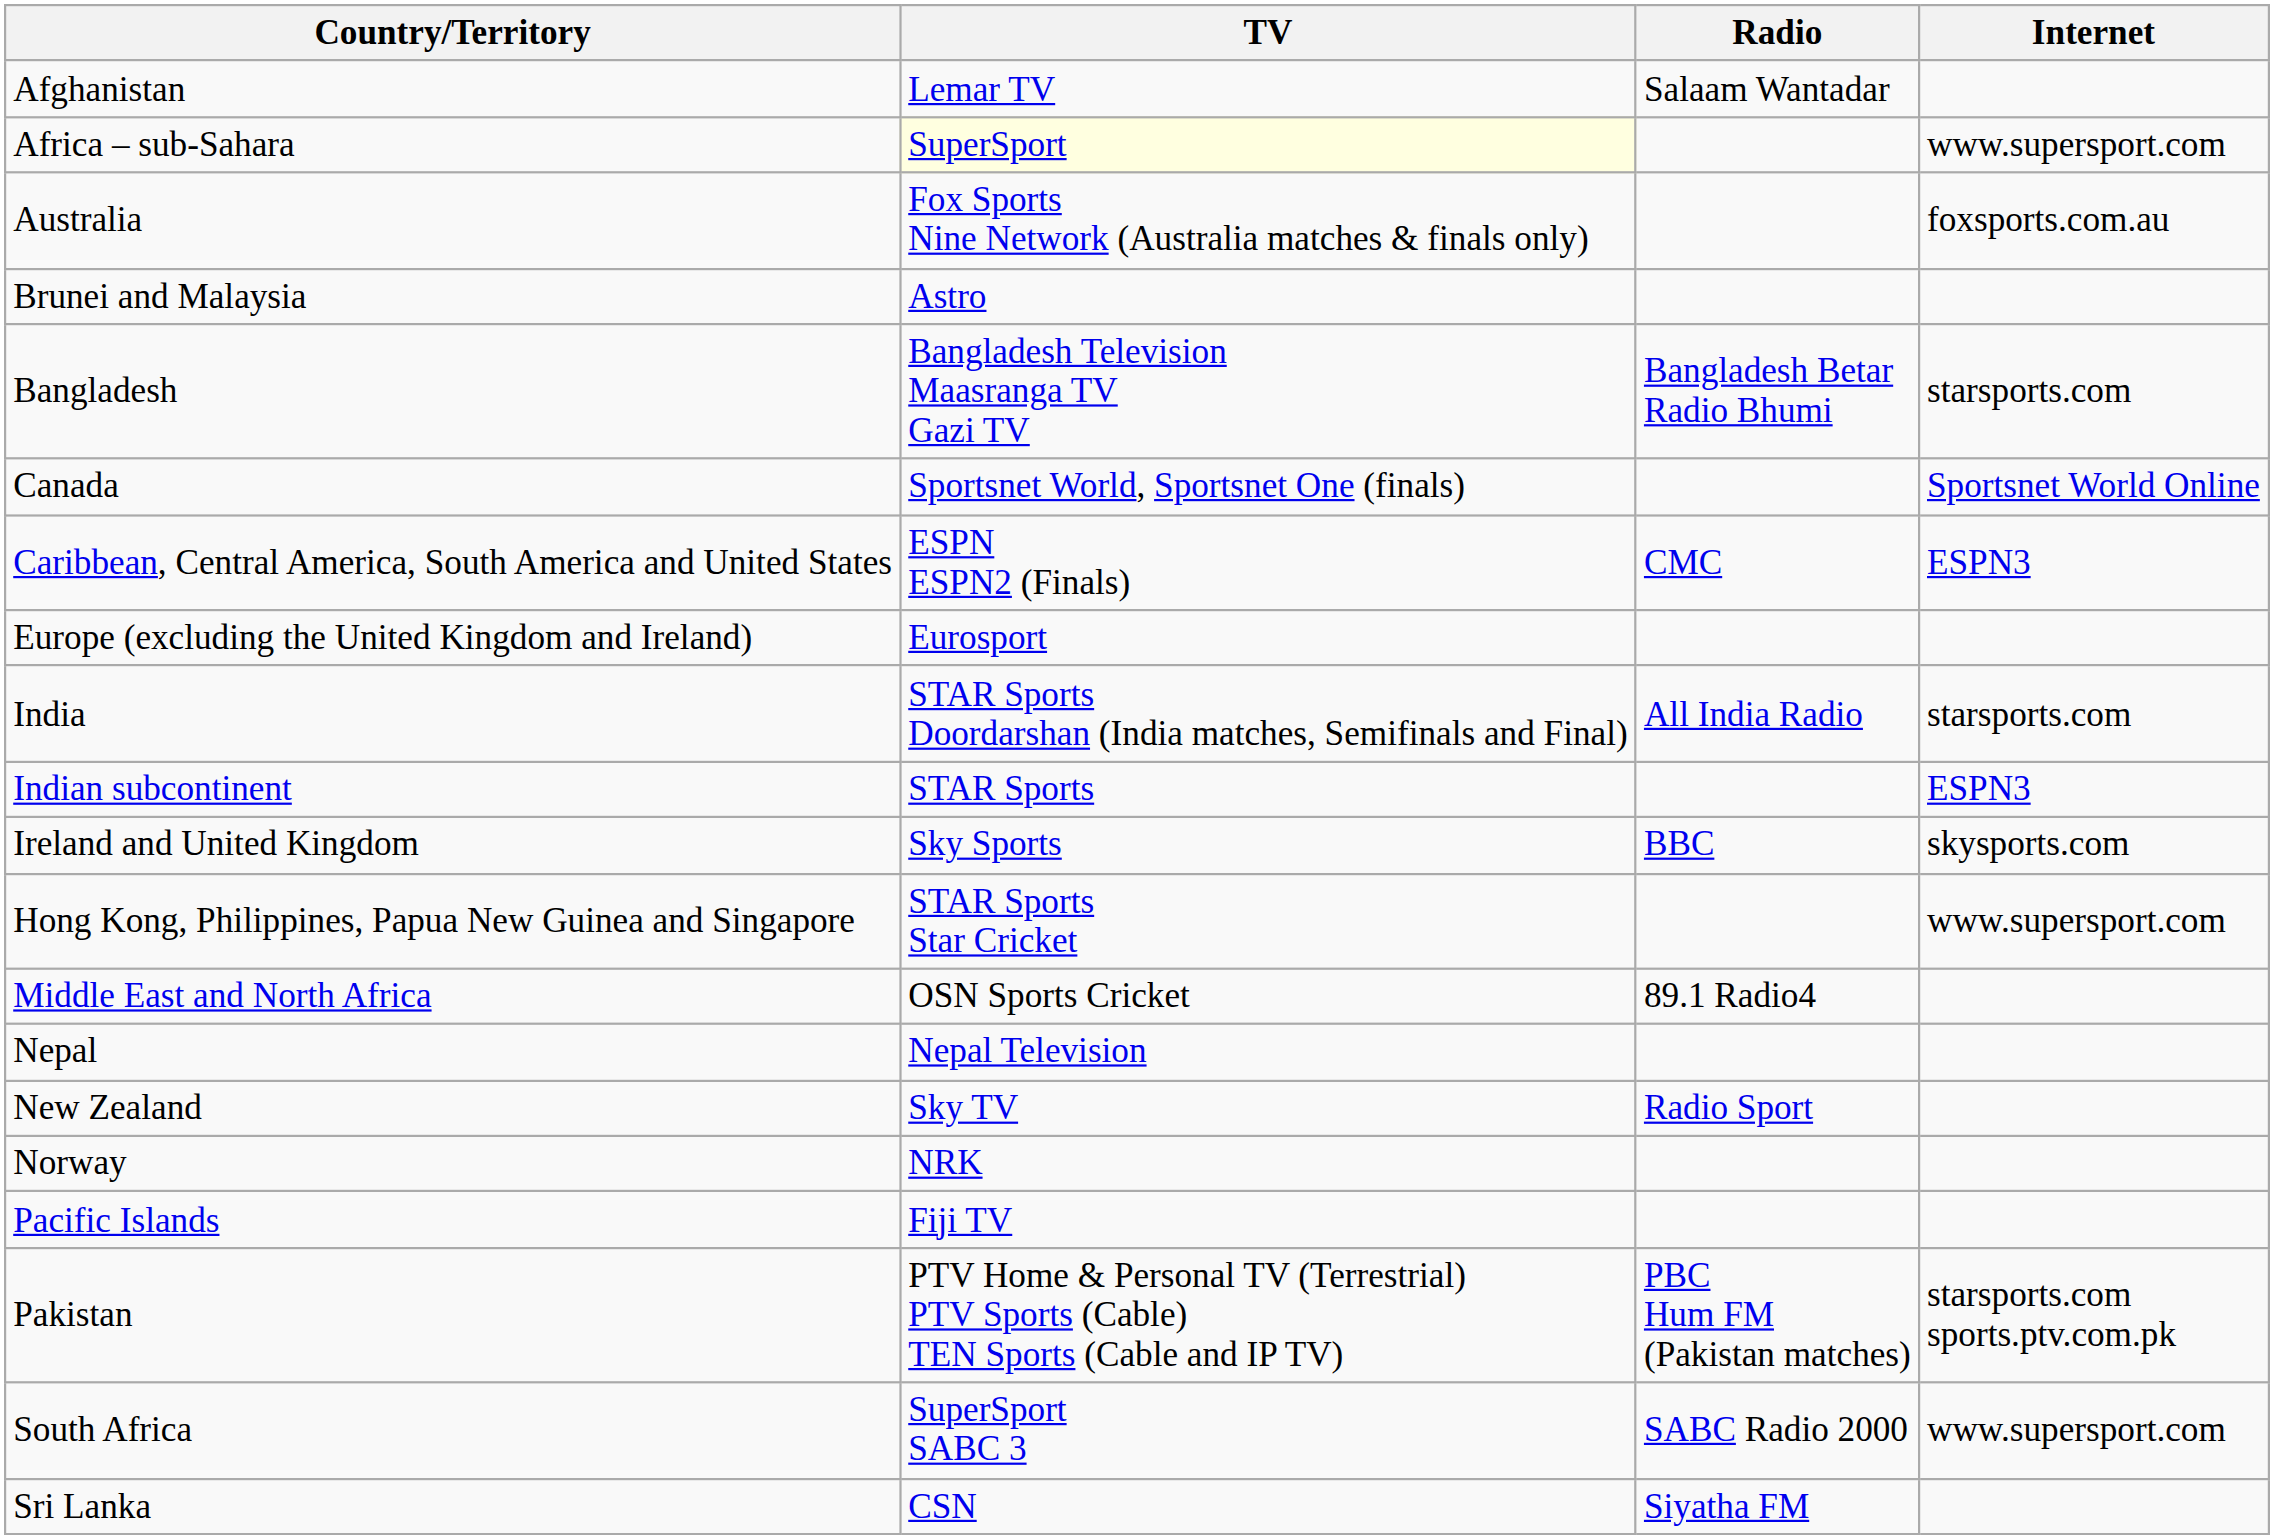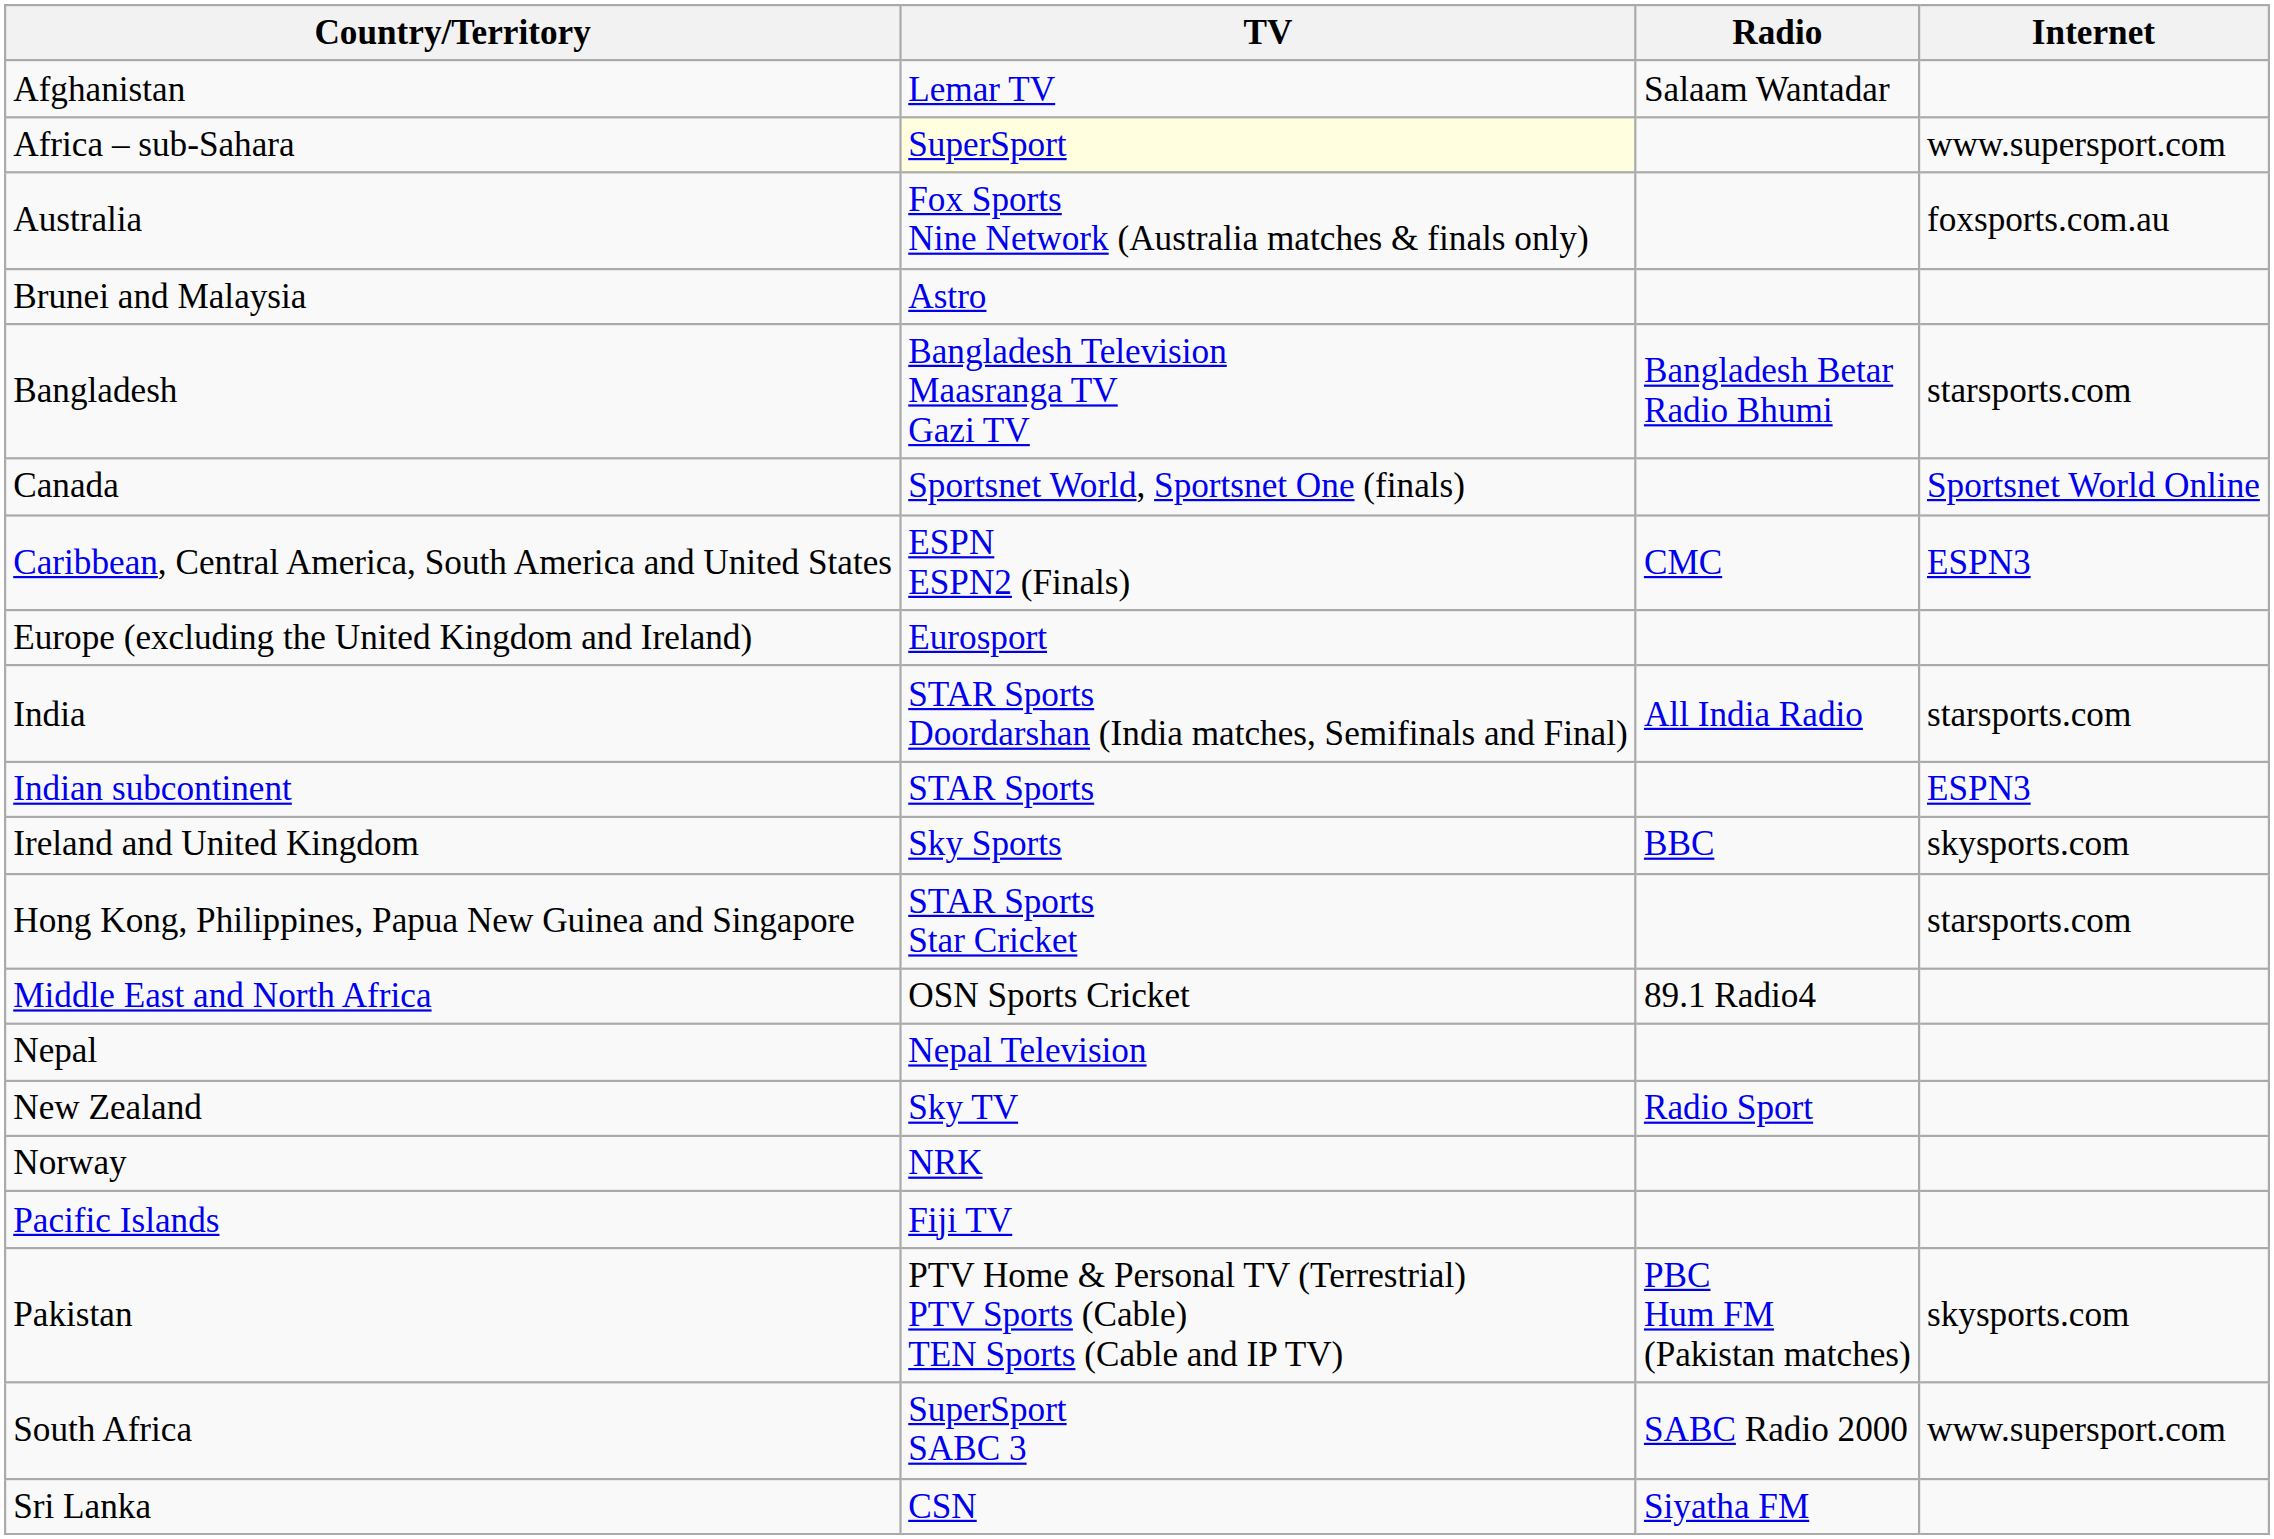 <table class="wikitable">
 <tr>
 <th>Country/Territory</th>
 <th>TV</th>
 <th>Radio</th>
 <th>Internet</th>
 </tr>
 <tr>
 <td>Afghanistan</td>
 <td><a href='#'>Lemar TV</a></td>
 <td>Salaam Wantadar</td>
 <td></td>
 </tr>
 <tr>
 <td>Africa – sub-Sahara</td>
 <td style="background: lightyellow;"><a href='#'>SuperSport</a></td>
 <td></td>
 <td>www.supersport.com</td>
 </tr>
 <tr>
 <td>Australia</td>
 <td><a href='#'>Fox Sports</a><br> <a href='#'>Nine Network</a> (Australia matches & finals only)</td>
 <td></td>
 <td>foxsports.com.au</td>
 </tr>
 <tr>
 <td>Brunei and Malaysia</td>
 <td><a href='#'>Astro</a></td>
 <td></td>
 <td></td>
 </tr>
 <tr>
 <td>Bangladesh</td>
 <td><a href='#'>Bangladesh Television</a> <br> <a href='#'>Maasranga TV</a> <br> <a href='#'>Gazi TV</a></td>
 <td><a href='#'>Bangladesh Betar</a> <br> <a href='#'>Radio Bhumi</a></td>
 <td>starsports.com</td>
 </tr>
 <tr>
 <td>Canada</td>
 <td><a href='#'>Sportsnet World</a>, <a href='#'>Sportsnet One</a> (finals)</td>
 <td></td>
 <td><a href='#'>Sportsnet World Online</a></td>
 </tr>
 <tr>
 <td><a href='#'>Caribbean</a>,  Central America, South America and United States</td>
 <td><a href='#'>ESPN</a><br><a href='#'>ESPN2</a> (Finals)</td>
 <td><a href='#'>CMC</a></td>
 <td><a href='#'>ESPN3</a></td>
 </tr>
 <tr>
 <td>Europe (excluding the United Kingdom and Ireland)</td>
 <td><a href='#'>Eurosport</a></td>
 <td></td>
 <td></td>
 </tr>
 <tr>
 <td>India</td>
 <td><a href='#'>STAR Sports</a> <br> <a href='#'>Doordarshan</a> (India matches, Semifinals and Final)</td>
 <td><a href='#'>All India Radio</a></td>
 <td>starsports.com</td>
 </tr>
 <tr>
 <td><a href='#'>Indian subcontinent</a></td>
 <td><a href='#'>STAR Sports</a></td>
 <td></td>
 <td><a href='#'>ESPN3</a></td>
 </tr>
 <tr>
 <td>Ireland and United Kingdom</td>
 <td><a href='#'>Sky Sports</a></td>
 <td><a href='#'>BBC</a></td>
 <td>skysports.com</td>
 </tr>
 <tr>
 <td>Hong Kong, Philippines, Papua New Guinea and Singapore</td>
 <td><a href='#'>STAR Sports</a> <br> <a href='#'>Star Cricket</a></td>
 <td></td>
-<td>www.supersport.com</td>
+<td>starsports.com</td>
 </tr>
 <tr>
 <td><a href='#'>Middle East and North Africa</a></td>
 <td>OSN Sports Cricket</td>
 <td>89.1 Radio4</td>
 <td></td>
 </tr>
 <tr>
 <td>Nepal</td>
 <td><a href='#'>Nepal Television</a></td>
 <td></td>
 <td></td>
 </tr>
 <tr>
 <td>New Zealand</td>
 <td><a href='#'>Sky TV</a></td>
 <td><a href='#'>Radio Sport</a></td>
 <td></td>
 </tr>
 <tr>
 <td>Norway</td>
 <td><a href='#'>NRK</a></td>
 <td></td>
 <td></td>
 </tr>
 <tr>
 <td><a href='#'>Pacific Islands</a></td>
 <td><a href='#'>Fiji TV</a></td>
 <td></td>
 <td></td>
 </tr>
 <tr>
 <td>Pakistan</td>
 <td>PTV Home & Personal TV (Terrestrial)<br> <a href='#'>PTV Sports</a> (Cable)<br><a href='#'>TEN Sports</a> (Cable and IP TV)</td>
 <td><a href='#'>PBC</a><br> <a href='#'>Hum FM</a> <br>  (Pakistan matches)</td>
-<td>starsports.com<br>sports.ptv.com.pk</td>
+<td>skysports.com</td>
 </tr>
 <tr>
 <td>South Africa</td>
 <td><a href='#'>SuperSport</a> <br> <a href='#'>SABC 3</a></td>
 <td><a href='#'>SABC</a> Radio 2000</td>
 <td>www.supersport.com</td>
 </tr>
 <tr>
 <td>Sri Lanka</td>
 <td><a href='#'>CSN</a></td>
 <td><a href='#'>Siyatha FM</a></td>
 <td></td>
 </tr>
 </table>
